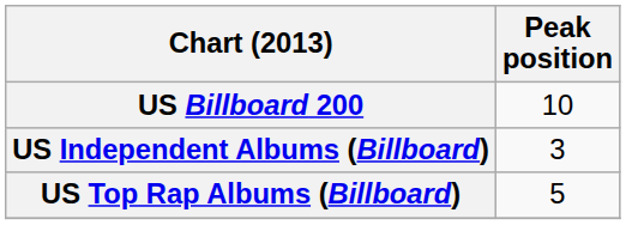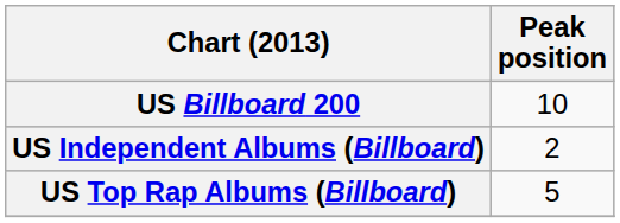 <table class="wikitable sortable plainrowheaders" style="text-align:center;">
 <tr>
 <th scope="col">Chart (2013)</th>
 <th scope="col">Peak<br>position</th>
 </tr>
 <tr>
 <th scope="row">US <a href='#'><em>Billboard</em> 200</a></th>
 <td>10</td>
 </tr>
 <tr>
 <th scope="row">US <a href='#'>Independent Albums</a> (<a href='#'><em>Billboard</em></a>)</th>
-<td>3</td>
+<td>2</td>
 </tr>
 <tr>
 <th scope="row">US <a href='#'>Top Rap Albums</a> (<a href='#'><em>Billboard</em></a>)</th>
 <td>5</td>
 </tr>
 <tr>
 </tr>
 </table>
